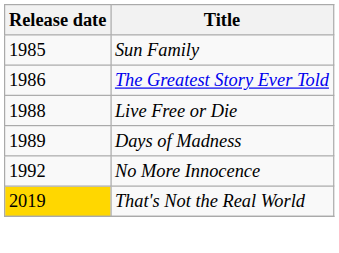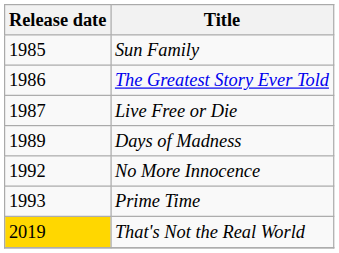 <table class="wikitable" style="font-size: 95%;">
 <tr>
 <th>Release date</th>
 <th>Title</th>
 </tr>
 <tr>
 <td>1985</td>
 <td><em>Sun Family</em></td>
 </tr>
 <tr>
 <td>1986</td>
 <td><em><a href='#'>The Greatest Story Ever Told</a></em></td>
 </tr>
 <tr>
-<td>1988</td>
+<td>1987</td>
 <td><em>Live Free or Die</em></td>
 </tr>
 <tr>
 <td>1989</td>
 <td><em>Days of Madness</em></td>
 </tr>
 <tr>
 <td>1992</td>
 <td><em>No More Innocence</em></td>
 </tr>
 <tr>
+<td>1993</td>
+<td><em>Prime Time</em></td>
+</tr>
+<tr>
 <td style="background: gold;">2019</td>
 <td><em>That's Not the Real World</em></td>
 </tr>
 <tr>
 </tr>
 </table>
